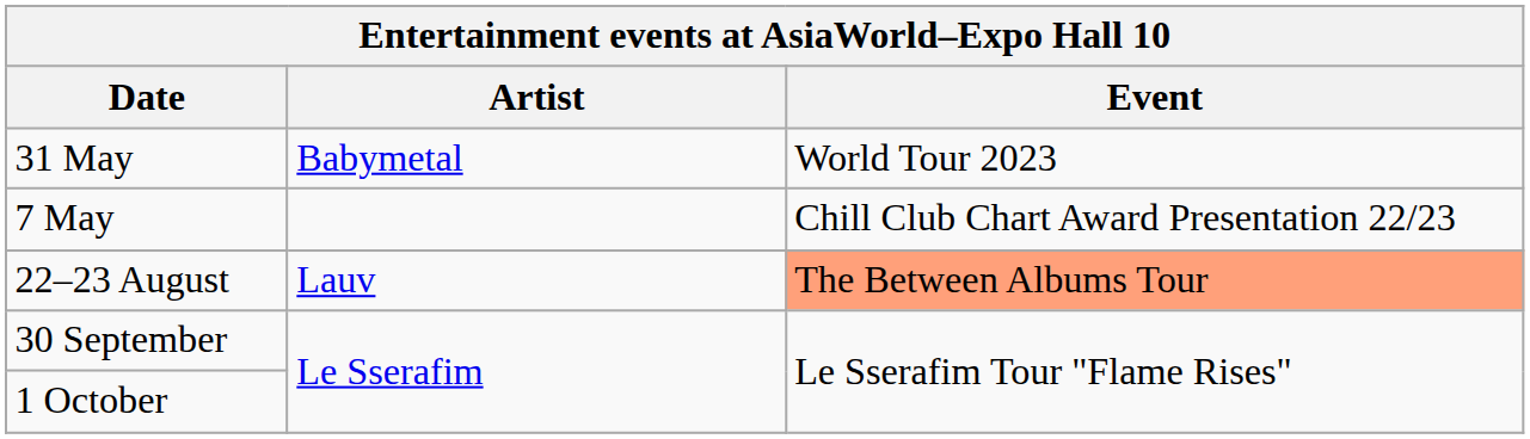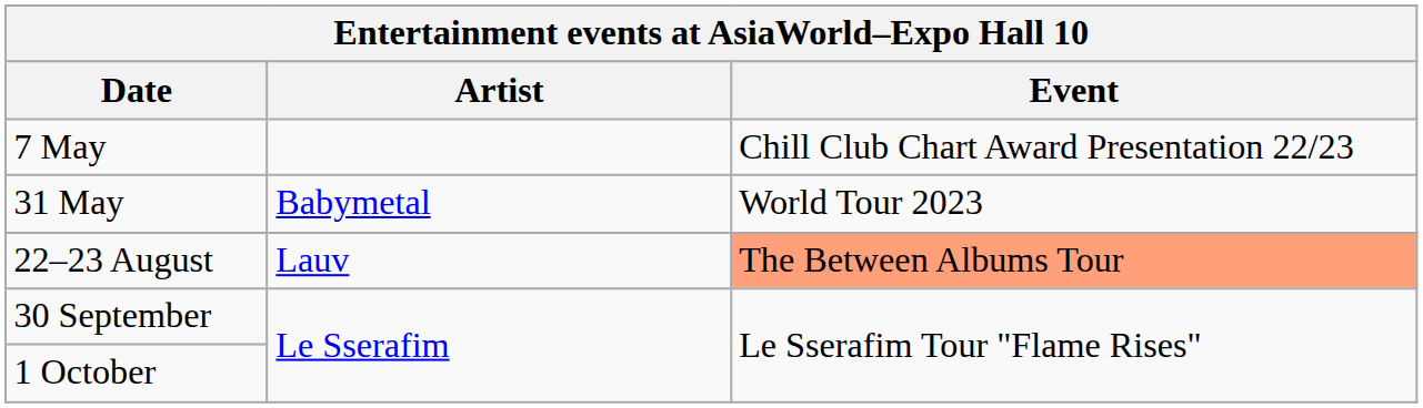 <table class="wikitable">
 <tr>
 <th colspan="3">Entertainment events at AsiaWorld–Expo Hall 10</th>
 </tr>
 <tr>
 <th width=110>Date</th>
 <th width=200>Artist</th>
 <th width=300>Event</th>
 </tr>
 <tr>
+<td>7 May</td>
+<td></td>
+<td>Chill Club Chart Award Presentation 22/23</td>
+</tr>
+<tr>
 <td>31 May</td>
 <td><a href='#'>Babymetal</a></td>
 <td>World Tour 2023</td>
-</tr>
-<tr>
-<td>7 May</td>
-<td></td>
-<td>Chill Club Chart Award Presentation 22/23</td>
 </tr>
 <tr>
 <td>22–23 August</td>
 <td><a href='#'>Lauv</a></td>
 <td style="background: lightsalmon;">The Between Albums Tour</td>
 </tr>
 <tr>
 <td>30 September</td>
 <td rowspan="2"><a href='#'>Le Sserafim</a></td>
 <td rowspan="2">Le Sserafim Tour "Flame Rises"</td>
 </tr>
 <tr>
 <td>1 October</td>
 </tr>
 </table>
